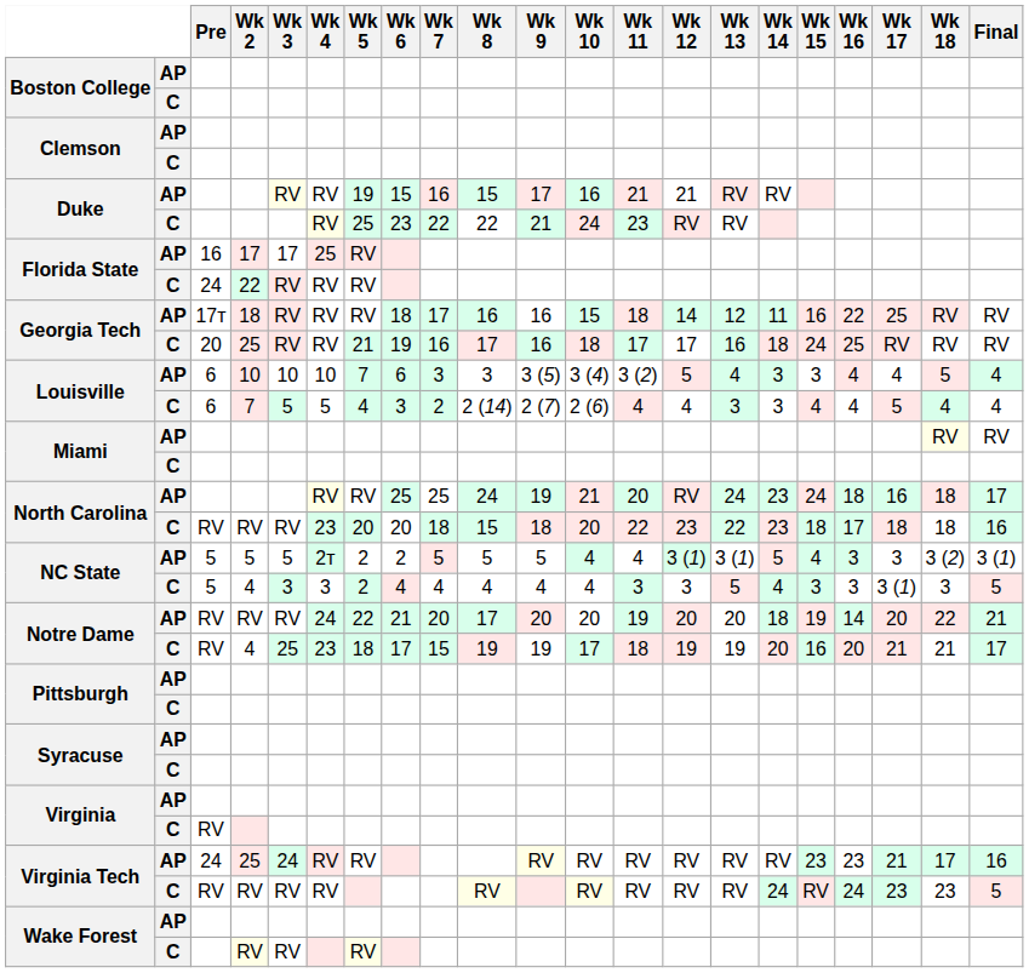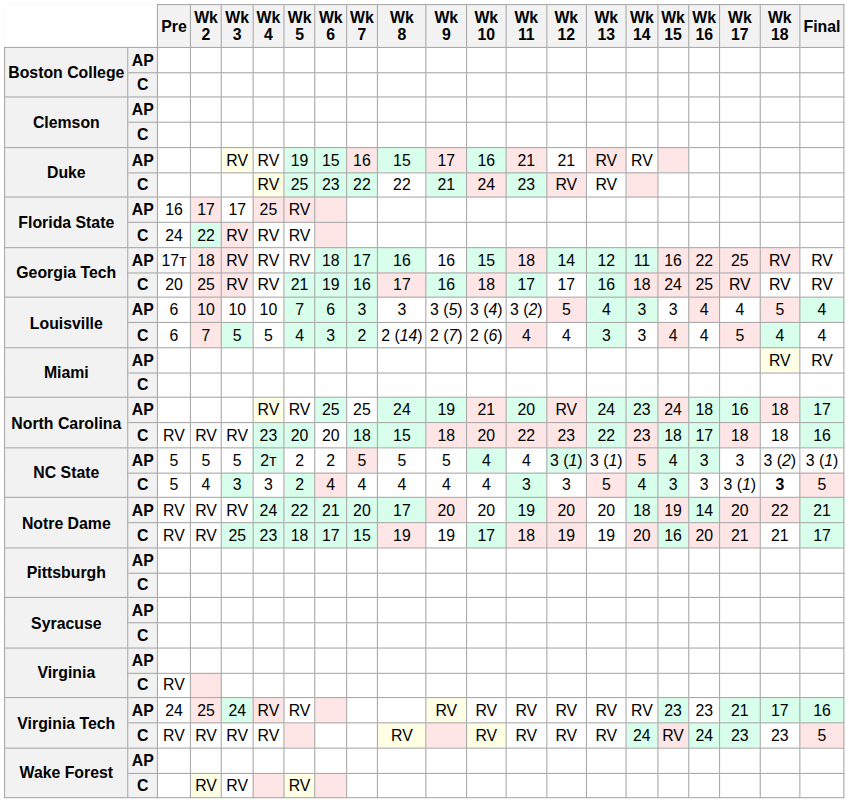 <table class="wikitable" style="white-space:nowrap;font-size:90%;">
 <tr>
 <th colspan=2 style="background:white; border-top-style:hidden; border-left-style:hidden;"> </th>
 <th>Pre</th>
 <th>Wk<br>2</th>
 <th>Wk<br>3</th>
 <th>Wk<br>4</th>
 <th>Wk<br>5</th>
 <th>Wk<br>6</th>
 <th>Wk<br>7</th>
 <th>Wk<br>8</th>
 <th>Wk<br>9</th>
 <th>Wk<br>10</th>
 <th>Wk<br>11</th>
 <th>Wk<br>12</th>
 <th>Wk<br>13</th>
 <th>Wk<br>14</th>
 <th>Wk<br>15</th>
 <th>Wk<br>16</th>
 <th>Wk<br>17</th>
 <th>Wk<br>18</th>
 <th>Final</th>
 </tr>
 <tr style="text-align:center;">
 <th rowspan=2 style=>Boston College</th>
 <th>AP</th>
 <td style="background:#FFF;"></td>
 <td style="background:#FFF;"></td>
 <td style="background:#FFF;"></td>
 <td style="background:#FFF;"></td>
 <td style="background:#FFF;"></td>
 <td style="background:#FFF;"></td>
 <td style="background:#FFF;"></td>
 <td style="background:#FFF;"></td>
 <td style="background:#FFF;"></td>
 <td style="background:#FFF;"></td>
 <td style="background:#FFF;"></td>
 <td style="background:#FFF;"></td>
 <td style="background:#FFF;"></td>
 <td style="background:#FFF;"></td>
 <td style="background:#FFF;"></td>
 <td style="background:#FFF;"></td>
 <td style="background:#FFF;"></td>
 <td style="background:#FFF;"></td>
 <td style="background:#FFF;"></td>
 </tr>
 <tr style="text-align:center;">
 <th>C</th>
 <td style="background:#FFF;"></td>
 <td style="background:#FFF;"></td>
 <td style="background:#FFF;"></td>
 <td style="background:#FFF;"></td>
 <td style="background:#FFF;"></td>
 <td style="background:#FFF;"></td>
 <td style="background:#FFF;"></td>
 <td style="background:#FFF;"></td>
 <td style="background:#FFF;"></td>
 <td style="background:#FFF;"></td>
 <td style="background:#FFF;"></td>
 <td style="background:#FFF;"></td>
 <td style="background:#FFF;"></td>
 <td style="background:#FFF;"></td>
 <td style="background:#FFF;"></td>
 <td style="background:#FFF;"></td>
 <td style="background:#FFF;"></td>
 <td style="background:#FFF;"></td>
 <td style="background:#FFF;"></td>
 </tr>
 <tr style="text-align:center;">
 <th rowspan=2 style=>Clemson</th>
 <th>AP</th>
 <td style="background:#FFF;"></td>
 <td style="background:#FFF;"></td>
 <td style="background:#FFF;"></td>
 <td style="background:#FFF;"></td>
 <td style="background:#FFF;"></td>
 <td style="background:#FFF;"></td>
 <td style="background:#FFF;"></td>
 <td style="background:#FFF;"></td>
 <td style="background:#FFF;"></td>
 <td style="background:#FFF;"></td>
 <td style="background:#FFF;"></td>
 <td style="background:#FFF;"></td>
 <td style="background:#FFF;"></td>
 <td style="background:#FFF;"></td>
 <td style="background:#FFF;"></td>
 <td style="background:#FFF;"></td>
 <td style="background:#FFF;"></td>
 <td style="background:#FFF;"></td>
 <td style="background:#FFF;"></td>
 </tr>
 <tr style="text-align:center;">
 <th>C</th>
 <td style="background:#FFF;"></td>
 <td style="background:#FFF;"></td>
 <td style="background:#FFF;"></td>
 <td style="background:#FFF;"></td>
 <td style="background:#FFF;"></td>
 <td style="background:#FFF;"></td>
 <td style="background:#FFF;"></td>
 <td style="background:#FFF;"></td>
 <td style="background:#FFF;"></td>
 <td style="background:#FFF;"></td>
 <td style="background:#FFF;"></td>
 <td style="background:#FFF;"></td>
 <td style="background:#FFF;"></td>
 <td style="background:#FFF;"></td>
 <td style="background:#FFF;"></td>
 <td style="background:#FFF;"></td>
 <td style="background:#FFF;"></td>
 <td style="background:#FFF;"></td>
 <td style="background:#FFF;"></td>
 </tr>
 <tr style="text-align:center;">
 <th rowspan=2 style=>Duke</th>
 <th>AP</th>
 <td style="background:#FFF;"></td>
 <td style="background:#FFF;"></td>
 <td style="background:#FFFFE6;"> RV</td>
 <td style="background:#FFF;"> RV</td>
 <td style="background:#D8FFEB;"> 19</td>
 <td style="background:#D8FFEB;"> 15</td>
 <td style="background:#FFE6E6;"> 16</td>
 <td style="background:#D8FFEB;"> 15</td>
 <td style="background:#FFE6E6;"> 17</td>
 <td style="background:#D8FFEB;"> 16</td>
 <td style="background:#FFE6E6;"> 21</td>
 <td style="background:#FFF;"> 21</td>
 <td style="background:#FFE6E6;"> RV</td>
 <td style="background:#FFF;"> RV</td>
 <td style="background:#FFE6E6;"></td>
 <td style="background:#FFF;"></td>
 <td style="background:#FFF;"></td>
 <td style="background:#FFF;"></td>
 <td style="background:#FFF;"></td>
 </tr>
 <tr style="text-align:center;">
 <th>C</th>
 <td style="background:#FFF;"></td>
 <td style="background:#FFF;"></td>
 <td style="background:#FFF;"></td>
 <td style="background:#FFFFE6;"> RV</td>
 <td style="background:#D8FFEB;"> 25</td>
 <td style="background:#D8FFEB;"> 23</td>
 <td style="background:#D8FFEB;"> 22</td>
 <td style="background:#FFF;"> 22</td>
 <td style="background:#D8FFEB;"> 21</td>
 <td style="background:#FFE6E6;"> 24</td>
 <td style="background:#D8FFEB;"> 23</td>
 <td style="background:#FFE6E6;"> RV</td>
 <td style="background:#FFF;"> RV</td>
 <td style="background:#FFE6E6;"></td>
 <td style="background:#FFF;"></td>
 <td style="background:#FFF;"></td>
 <td style="background:#FFF;"></td>
 <td style="background:#FFF;"></td>
 <td style="background:#FFF;"></td>
 </tr>
 <tr style="text-align:center;">
 <th rowspan=2 style=>Florida State</th>
 <th>AP</th>
 <td style="background:#FFF;"> 16</td>
 <td style="background:#FFE6E6;"> 17</td>
 <td style="background:#FFF;"> 17</td>
 <td style="background:#FFE6E6;"> 25</td>
 <td style="background:#FFE6E6;"> RV</td>
 <td style="background:#FFE6E6;"></td>
 <td style="background:#FFF;"></td>
 <td style="background:#FFF;"></td>
 <td style="background:#FFF;"></td>
 <td style="background:#FFF;"></td>
 <td style="background:#FFF;"></td>
 <td style="background:#FFF;"></td>
 <td style="background:#FFF;"></td>
 <td style="background:#FFF;"></td>
 <td style="background:#FFF;"></td>
 <td style="background:#FFF;"></td>
 <td style="background:#FFF;"></td>
 <td style="background:#FFF;"></td>
 <td style="background:#FFF;"></td>
 </tr>
 <tr style="text-align:center;">
 <th>C</th>
 <td style="background:#FFF;"> 24</td>
 <td style="background:#D8FFEB;"> 22</td>
 <td style="background:#FFE6E6;"> RV</td>
 <td style="background:#FFF;"> RV</td>
 <td style="background:#FFF;"> RV</td>
 <td style="background:#FFE6E6;"></td>
 <td style="background:#FFF;"></td>
 <td style="background:#FFF;"></td>
 <td style="background:#FFF;"></td>
 <td style="background:#FFF;"></td>
 <td style="background:#FFF;"></td>
 <td style="background:#FFF;"></td>
 <td style="background:#FFF;"></td>
 <td style="background:#FFF;"></td>
 <td style="background:#FFF;"></td>
 <td style="background:#FFF;"></td>
 <td style="background:#FFF;"></td>
 <td style="background:#FFF;"></td>
 <td style="background:#FFF;"></td>
 </tr>
 <tr style="text-align:center;">
 <th rowspan=2 style=>Georgia Tech</th>
 <th>AP</th>
 <td style="background:#FFF;"> 17т</td>
 <td style="background:#FFE6E6;"> 18</td>
 <td style="background:#FFE6E6;"> RV</td>
 <td style="background:#FFF;"> RV</td>
 <td style="background:#FFF;"> RV</td>
 <td style="background:#D8FFEB;"> 18</td>
 <td style="background:#D8FFEB;"> 17</td>
 <td style="background:#D8FFEB;"> 16</td>
 <td style="background:#FFF;"> 16</td>
 <td style="background:#D8FFEB;"> 15</td>
 <td style="background:#FFE6E6;"> 18</td>
 <td style="background:#D8FFEB;"> 14</td>
 <td style="background:#D8FFEB;"> 12</td>
 <td style="background:#D8FFEB;"> 11</td>
 <td style="background:#FFE6E6;"> 16</td>
 <td style="background:#FFE6E6;"> 22</td>
 <td style="background:#FFE6E6;"> 25</td>
 <td style="background:#FFE6E6;"> RV</td>
 <td style="background:#FFF;"> RV</td>
 </tr>
 <tr style="text-align:center;">
 <th>C</th>
 <td style="background:#FFF;"> 20</td>
 <td style="background:#FFE6E6;"> 25</td>
 <td style="background:#FFE6E6;"> RV</td>
 <td style="background:#FFF;"> RV</td>
 <td style="background:#D8FFEB;"> 21</td>
 <td style="background:#D8FFEB;"> 19</td>
 <td style="background:#D8FFEB;"> 16</td>
 <td style="background:#FFE6E6;"> 17</td>
 <td style="background:#D8FFEB;"> 16</td>
 <td style="background:#FFE6E6;"> 18</td>
 <td style="background:#D8FFEB;"> 17</td>
 <td style="background:#FFF;"> 17</td>
 <td style="background:#D8FFEB;"> 16</td>
 <td style="background:#FFE6E6;"> 18</td>
 <td style="background:#FFE6E6;"> 24</td>
 <td style="background:#FFE6E6;"> 25</td>
 <td style="background:#FFE6E6;"> RV</td>
 <td style="background:#FFF;"> RV</td>
 <td style="background:#FFF;"> RV</td>
 </tr>
 <tr style="text-align:center;">
 <th rowspan=2 style=>Louisville</th>
 <th>AP</th>
 <td style="background:#FFF;"> 6</td>
 <td style="background:#FFE6E6;"> 10</td>
 <td style="background:#FFF;"> 10</td>
 <td style="background:#FFF;"> 10</td>
 <td style="background:#D8FFEB;"> 7</td>
 <td style="background:#D8FFEB;"> 6</td>
 <td style="background:#D8FFEB;"> 3</td>
 <td style="background:#FFF;"> 3</td>
 <td style="background:#FFF;"> 3 (<em>5</em>)</td>
 <td style="background:#FFF;"> 3 (<em>4</em>)</td>
 <td style="background:#FFF;"> 3 (<em>2</em>)</td>
 <td style="background:#FFE6E6;"> 5</td>
 <td style="background:#D8FFEB;"> 4</td>
 <td style="background:#D8FFEB;"> 3</td>
 <td style="background:#FFF;"> 3</td>
 <td style="background:#FFE6E6;"> 4</td>
 <td style="background:#FFF;"> 4</td>
 <td style="background:#FFE6E6;"> 5</td>
 <td style="background:#D8FFEB;"> 4</td>
 </tr>
 <tr style="text-align:center;">
 <th>C</th>
 <td style="background:#FFF;"> 6</td>
 <td style="background:#FFE6E6;"> 7</td>
 <td style="background:#D8FFEB;"> 5</td>
 <td style="background:#FFF;"> 5</td>
 <td style="background:#D8FFEB;"> 4</td>
 <td style="background:#D8FFEB;"> 3</td>
 <td style="background:#D8FFEB;"> 2</td>
 <td style="background:#FFF;"> 2 (<em>14</em>)</td>
 <td style="background:#FFF;"> 2 (<em>7</em>)</td>
 <td style="background:#FFF;"> 2 (<em>6</em>)</td>
 <td style="background:#FFE6E6;"> 4</td>
 <td style="background:#FFF;"> 4</td>
 <td style="background:#D8FFEB;"> 3</td>
 <td style="background:#FFF;"> 3</td>
 <td style="background:#FFE6E6;"> 4</td>
 <td style="background:#FFF;"> 4</td>
 <td style="background:#FFE6E6;"> 5</td>
 <td style="background:#D8FFEB;"> 4</td>
 <td style="background:#FFF;"> 4</td>
 </tr>
 <tr style="text-align:center;">
 <th rowspan=2 style=>Miami</th>
 <th>AP</th>
 <td style="background:#FFF;"></td>
 <td style="background:#FFF;"></td>
 <td style="background:#FFF;"></td>
 <td style="background:#FFF;"></td>
 <td style="background:#FFF;"></td>
 <td style="background:#FFF;"></td>
 <td style="background:#FFF;"></td>
 <td style="background:#FFF;"></td>
 <td style="background:#FFF;"></td>
 <td style="background:#FFF;"></td>
 <td style="background:#FFF;"></td>
 <td style="background:#FFF;"></td>
 <td style="background:#FFF;"></td>
 <td style="background:#FFF;"></td>
 <td style="background:#FFF;"></td>
 <td style="background:#FFF;"></td>
 <td style="background:#FFF;"></td>
 <td style="background:#FFFFE6;"> RV</td>
 <td style="background:#FFF;"> RV</td>
 </tr>
 <tr style="text-align:center;">
 <th>C</th>
 <td style="background:#FFF;"></td>
 <td style="background:#FFF;"></td>
 <td style="background:#FFF;"></td>
 <td style="background:#FFF;"></td>
 <td style="background:#FFF;"></td>
 <td style="background:#FFF;"></td>
 <td style="background:#FFF;"></td>
 <td style="background:#FFF;"></td>
 <td style="background:#FFF;"></td>
 <td style="background:#FFF;"></td>
 <td style="background:#FFF;"></td>
 <td style="background:#FFF;"></td>
 <td style="background:#FFF;"></td>
 <td style="background:#FFF;"></td>
 <td style="background:#FFF;"></td>
 <td style="background:#FFF;"></td>
 <td style="background:#FFF;"></td>
 <td style="background:#FFF;"></td>
 <td style="background:#FFF;"></td>
 </tr>
 <tr style="text-align:center;">
 <th rowspan=2 style=>North Carolina</th>
 <th>AP</th>
 <td style="background:#FFF;"></td>
 <td style="background:#FFF;"></td>
 <td style="background:#FFF;"></td>
 <td style="background:#FFFFE6;"> RV</td>
 <td style="background:#FFF;"> RV</td>
 <td style="background:#D8FFEB;"> 25</td>
 <td style="background:#FFF;"> 25</td>
 <td style="background:#D8FFEB;"> 24</td>
 <td style="background:#D8FFEB;"> 19</td>
 <td style="background:#FFE6E6;"> 21</td>
 <td style="background:#D8FFEB;"> 20</td>
 <td style="background:#FFE6E6;"> RV</td>
 <td style="background:#D8FFEB;"> 24</td>
 <td style="background:#D8FFEB;"> 23</td>
 <td style="background:#FFE6E6;"> 24</td>
 <td style="background:#D8FFEB;"> 18</td>
 <td style="background:#D8FFEB;"> 16</td>
 <td style="background:#FFE6E6;"> 18</td>
 <td style="background:#D8FFEB;"> 17</td>
 </tr>
 <tr style="text-align:center;">
 <th>C</th>
 <td style="background:#FFF;"> RV</td>
 <td style="background:#FFF;"> RV</td>
 <td style="background:#FFF;"> RV</td>
 <td style="background:#D8FFEB;"> 23</td>
 <td style="background:#D8FFEB;"> 20</td>
 <td style="background:#FFF;"> 20</td>
 <td style="background:#D8FFEB;"> 18</td>
 <td style="background:#D8FFEB;"> 15</td>
 <td style="background:#FFE6E6;"> 18</td>
 <td style="background:#FFE6E6;"> 20</td>
 <td style="background:#FFE6E6;"> 22</td>
 <td style="background:#FFE6E6;"> 23</td>
 <td style="background:#D8FFEB;"> 22</td>
 <td style="background:#FFE6E6;"> 23</td>
 <td style="background:#D8FFEB;"> 18</td>
 <td style="background:#D8FFEB;"> 17</td>
 <td style="background:#FFE6E6;"> 18</td>
 <td style="background:#FFF;"> 18</td>
 <td style="background:#D8FFEB;"> 16</td>
 </tr>
 <tr style="text-align:center;">
 <th rowspan=2 style=>NC State</th>
 <th>AP</th>
 <td style="background:#FFF;"> 5</td>
 <td style="background:#FFF;"> 5</td>
 <td style="background:#FFF;"> 5</td>
 <td style="background:#D8FFEB;"> 2т</td>
 <td style="background:#FFF;"> 2</td>
 <td style="background:#FFF;"> 2</td>
 <td style="background:#FFE6E6;"> 5</td>
 <td style="background:#FFF;"> 5</td>
 <td style="background:#FFF;"> 5</td>
 <td style="background:#D8FFEB;"> 4</td>
 <td style="background:#FFF;"> 4</td>
 <td style="background:#D8FFEB;"> 3 (<em>1</em>)</td>
 <td style="background:#FFF;"> 3 (<em>1</em>)</td>
 <td style="background:#FFE6E6;"> 5</td>
 <td style="background:#D8FFEB;"> 4</td>
 <td style="background:#D8FFEB;"> 3</td>
 <td style="background:#FFF;"> 3</td>
 <td style="background:#FFF;"> 3 (<em>2</em>)</td>
 <td style="background:#FFF;"> 3 (<em>1</em>)</td>
 </tr>
 <tr style="text-align:center;">
 <th>C</th>
 <td style="background:#FFF;"> 5</td>
 <td style="background:#FFF;"> 4</td>
 <td style="background:#D8FFEB;"> 3</td>
 <td style="background:#FFF;"> 3</td>
 <td style="background:#D8FFEB;"> 2</td>
 <td style="background:#FFE6E6;"> 4</td>
 <td style="background:#FFF;"> 4</td>
 <td style="background:#FFF;"> 4</td>
 <td style="background:#FFF;"> 4</td>
 <td style="background:#FFF;"> 4</td>
 <td style="background:#D8FFEB;"> 3</td>
 <td style="background:#FFF;"> 3</td>
 <td style="background:#FFE6E6;"> 5</td>
 <td style="background:#D8FFEB;"> 4</td>
 <td style="background:#D8FFEB;"> 3</td>
 <td style="background:#FFF;"> 3</td>
 <td style="background:#FFF;"> 3 (<em>1</em>)</td>
-<td style="background:#FFF;"> 3</td>
+<td style="background:#FFF;"><strong> 3</strong></td>
 <td style="background:#FFE6E6;"> 5</td>
 </tr>
 <tr style="text-align:center;">
 <th rowspan=2 style=>Notre Dame</th>
 <th>AP</th>
 <td style="background:#FFF;"> RV</td>
 <td style="background:#FFF;"> RV</td>
 <td style="background:#FFF;"> RV</td>
 <td style="background:#D8FFEB;"> 24</td>
 <td style="background:#D8FFEB;"> 22</td>
 <td style="background:#D8FFEB;"> 21</td>
 <td style="background:#D8FFEB;"> 20</td>
 <td style="background:#D8FFEB;"> 17</td>
 <td style="background:#FFE6E6;"> 20</td>
 <td style="background:#FFF;"> 20</td>
 <td style="background:#D8FFEB;"> 19</td>
 <td style="background:#FFE6E6;"> 20</td>
 <td style="background:#FFF;"> 20</td>
 <td style="background:#D8FFEB;"> 18</td>
 <td style="background:#FFE6E6;"> 19</td>
 <td style="background:#D8FFEB;"> 14</td>
 <td style="background:#FFE6E6;"> 20</td>
 <td style="background:#FFE6E6;"> 22</td>
 <td style="background:#D8FFEB;"> 21</td>
 </tr>
 <tr style="text-align:center;">
 <th>C</th>
 <td style="background:#FFF;"> RV</td>
-<td style="background:#FFF;"> 4</td>
+<td style="background:#FFF;"> RV</td>
 <td style="background:#D8FFEB;"> 25</td>
 <td style="background:#D8FFEB;"> 23</td>
 <td style="background:#D8FFEB;"> 18</td>
 <td style="background:#D8FFEB;"> 17</td>
 <td style="background:#D8FFEB;"> 15</td>
 <td style="background:#FFE6E6;"> 19</td>
 <td style="background:#FFF;"> 19</td>
 <td style="background:#D8FFEB;"> 17</td>
 <td style="background:#FFE6E6;"> 18</td>
 <td style="background:#FFE6E6;"> 19</td>
 <td style="background:#FFF;"> 19</td>
 <td style="background:#FFE6E6;"> 20</td>
 <td style="background:#D8FFEB;"> 16</td>
 <td style="background:#FFE6E6;"> 20</td>
 <td style="background:#FFE6E6;"> 21</td>
 <td style="background:#FFF;"> 21</td>
 <td style="background:#D8FFEB;"> 17</td>
 </tr>
 <tr style="text-align:center;">
 <th rowspan=2 style=>Pittsburgh</th>
 <th>AP</th>
 <td style="background:#FFF;"></td>
 <td style="background:#FFF;"></td>
 <td style="background:#FFF;"></td>
 <td style="background:#FFF;"></td>
 <td style="background:#FFF;"></td>
 <td style="background:#FFF;"></td>
 <td style="background:#FFF;"></td>
 <td style="background:#FFF;"></td>
 <td style="background:#FFF;"></td>
 <td style="background:#FFF;"></td>
 <td style="background:#FFF;"></td>
 <td style="background:#FFF;"></td>
 <td style="background:#FFF;"></td>
 <td style="background:#FFF;"></td>
 <td style="background:#FFF;"></td>
 <td style="background:#FFF;"></td>
 <td style="background:#FFF;"></td>
 <td style="background:#FFF;"></td>
 <td style="background:#FFF;"></td>
 </tr>
 <tr style="text-align:center;">
 <th>C</th>
 <td style="background:#FFF;"></td>
 <td style="background:#FFF;"></td>
 <td style="background:#FFF;"></td>
 <td style="background:#FFF;"></td>
 <td style="background:#FFF;"></td>
 <td style="background:#FFF;"></td>
 <td style="background:#FFF;"></td>
 <td style="background:#FFF;"></td>
 <td style="background:#FFF;"></td>
 <td style="background:#FFF;"></td>
 <td style="background:#FFF;"></td>
 <td style="background:#FFF;"></td>
 <td style="background:#FFF;"></td>
 <td style="background:#FFF;"></td>
 <td style="background:#FFF;"></td>
 <td style="background:#FFF;"></td>
 <td style="background:#FFF;"></td>
 <td style="background:#FFF;"></td>
 <td style="background:#FFF;"></td>
 </tr>
 <tr style="text-align:center;">
 <th rowspan=2 style=>Syracuse</th>
 <th>AP</th>
 <td style="background:#FFF;"></td>
 <td style="background:#FFF;"></td>
 <td style="background:#FFF;"></td>
 <td style="background:#FFF;"></td>
 <td style="background:#FFF;"></td>
 <td style="background:#FFF;"></td>
 <td style="background:#FFF;"></td>
 <td style="background:#FFF;"></td>
 <td style="background:#FFF;"></td>
 <td style="background:#FFF;"></td>
 <td style="background:#FFF;"></td>
 <td style="background:#FFF;"></td>
 <td style="background:#FFF;"></td>
 <td style="background:#FFF;"></td>
 <td style="background:#FFF;"></td>
 <td style="background:#FFF;"></td>
 <td style="background:#FFF;"></td>
 <td style="background:#FFF;"></td>
 <td style="background:#FFF;"></td>
 </tr>
 <tr style="text-align:center;">
 <th>C</th>
 <td style="background:#FFF;"></td>
 <td style="background:#FFF;"></td>
 <td style="background:#FFF;"></td>
 <td style="background:#FFF;"></td>
 <td style="background:#FFF;"></td>
 <td style="background:#FFF;"></td>
 <td style="background:#FFF;"></td>
 <td style="background:#FFF;"></td>
 <td style="background:#FFF;"></td>
 <td style="background:#FFF;"></td>
 <td style="background:#FFF;"></td>
 <td style="background:#FFF;"></td>
 <td style="background:#FFF;"></td>
 <td style="background:#FFF;"></td>
 <td style="background:#FFF;"></td>
 <td style="background:#FFF;"></td>
 <td style="background:#FFF;"></td>
 <td style="background:#FFF;"></td>
 <td style="background:#FFF;"></td>
 </tr>
 <tr style="text-align:center;">
 <th rowspan=2 style=>Virginia</th>
 <th>AP</th>
 <td style="background:#FFF;"></td>
 <td style="background:#FFF;"></td>
 <td style="background:#FFF;"></td>
 <td style="background:#FFF;"></td>
 <td style="background:#FFF;"></td>
 <td style="background:#FFF;"></td>
 <td style="background:#FFF;"></td>
 <td style="background:#FFF;"></td>
 <td style="background:#FFF;"></td>
 <td style="background:#FFF;"></td>
 <td style="background:#FFF;"></td>
 <td style="background:#FFF;"></td>
 <td style="background:#FFF;"></td>
 <td style="background:#FFF;"></td>
 <td style="background:#FFF;"></td>
 <td style="background:#FFF;"></td>
 <td style="background:#FFF;"></td>
 <td style="background:#FFF;"></td>
 <td style="background:#FFF;"></td>
 </tr>
 <tr style="text-align:center;">
 <th>C</th>
 <td style="background:#FFF;"> RV</td>
 <td style="background:#FFE6E6;"></td>
 <td style="background:#FFF;"></td>
 <td style="background:#FFF;"></td>
 <td style="background:#FFF;"></td>
 <td style="background:#FFF;"></td>
 <td style="background:#FFF;"></td>
 <td style="background:#FFF;"></td>
 <td style="background:#FFF;"></td>
 <td style="background:#FFF;"></td>
 <td style="background:#FFF;"></td>
 <td style="background:#FFF;"></td>
 <td style="background:#FFF;"></td>
 <td style="background:#FFF;"></td>
 <td style="background:#FFF;"></td>
 <td style="background:#FFF;"></td>
 <td style="background:#FFF;"></td>
 <td style="background:#FFF;"></td>
 <td style="background:#FFF;"></td>
 </tr>
 <tr style="text-align:center;">
 <th rowspan=2 style=>Virginia Tech</th>
 <th>AP</th>
 <td style="background:#FFF;"> 24</td>
 <td style="background:#FFE6E6;"> 25</td>
 <td style="background:#D8FFEB;"> 24</td>
 <td style="background:#FFE6E6;"> RV</td>
 <td style="background:#FFF;"> RV</td>
 <td style="background:#FFE6E6;"></td>
 <td style="background:#FFF;"></td>
 <td style="background:#FFF;"></td>
 <td style="background:#FFFFE6;"> RV</td>
 <td style="background:#FFF;"> RV</td>
 <td style="background:#FFF;"> RV</td>
 <td style="background:#FFF;"> RV</td>
 <td style="background:#FFF;"> RV</td>
 <td style="background:#FFF;"> RV</td>
 <td style="background:#D8FFEB;"> 23</td>
 <td style="background:#FFF;"> 23</td>
 <td style="background:#D8FFEB;"> 21</td>
 <td style="background:#D8FFEB;"> 17</td>
 <td style="background:#D8FFEB;"> 16</td>
 </tr>
 <tr style="text-align:center;">
 <th>C</th>
 <td style="background:#FFF;"> RV</td>
 <td style="background:#FFF;"> RV</td>
 <td style="background:#FFF;"> RV</td>
 <td style="background:#FFF;"> RV</td>
 <td style="background:#FFE6E6;"></td>
 <td style="background:#FFF;"></td>
 <td style="background:#FFF;"></td>
 <td style="background:#FFFFE6;"> RV</td>
 <td style="background:#FFE6E6;"></td>
 <td style="background:#FFFFE6;"> RV</td>
 <td style="background:#FFF;"> RV</td>
 <td style="background:#FFF;"> RV</td>
 <td style="background:#FFF;"> RV</td>
 <td style="background:#D8FFEB;"> 24</td>
 <td style="background:#FFE6E6;"> RV</td>
 <td style="background:#D8FFEB;"> 24</td>
 <td style="background:#D8FFEB;"> 23</td>
 <td style="background:#FFF;"> 23</td>
 <td style="background:#FFE6E6;"> 5</td>
 </tr>
 <tr style="text-align:center;">
 <th rowspan=2 style=>Wake Forest</th>
 <th>AP</th>
 <td style="background:#FFF;"></td>
 <td style="background:#FFF;"></td>
 <td style="background:#FFF;"></td>
 <td style="background:#FFF;"></td>
 <td style="background:#FFF;"></td>
 <td style="background:#FFF;"></td>
 <td style="background:#FFF;"></td>
 <td style="background:#FFF;"></td>
 <td style="background:#FFF;"></td>
 <td style="background:#FFF;"></td>
 <td style="background:#FFF;"></td>
 <td style="background:#FFF;"></td>
 <td style="background:#FFF;"></td>
 <td style="background:#FFF;"></td>
 <td style="background:#FFF;"></td>
 <td style="background:#FFF;"></td>
 <td style="background:#FFF;"></td>
 <td style="background:#FFF;"></td>
 <td style="background:#FFF;"></td>
 </tr>
 <tr style="text-align:center;">
 <th>C</th>
 <td style="background:#FFF;"></td>
 <td style="background:#FFFFE6;"> RV</td>
 <td style="background:#FFF;"> RV</td>
 <td style="background:#FFE6E6;"></td>
 <td style="background:#FFFFE6;"> RV</td>
 <td style="background:#FFE6E6;"></td>
 <td style="background:#FFF;"></td>
 <td style="background:#FFF;"></td>
 <td style="background:#FFF;"></td>
 <td style="background:#FFF;"></td>
 <td style="background:#FFF;"></td>
 <td style="background:#FFF;"></td>
 <td style="background:#FFF;"></td>
 <td style="background:#FFF;"></td>
 <td style="background:#FFF;"></td>
 <td style="background:#FFF;"></td>
 <td style="background:#FFF;"></td>
 <td style="background:#FFF;"></td>
 <td style="background:#FFF;"></td>
 </tr>
 </table>
